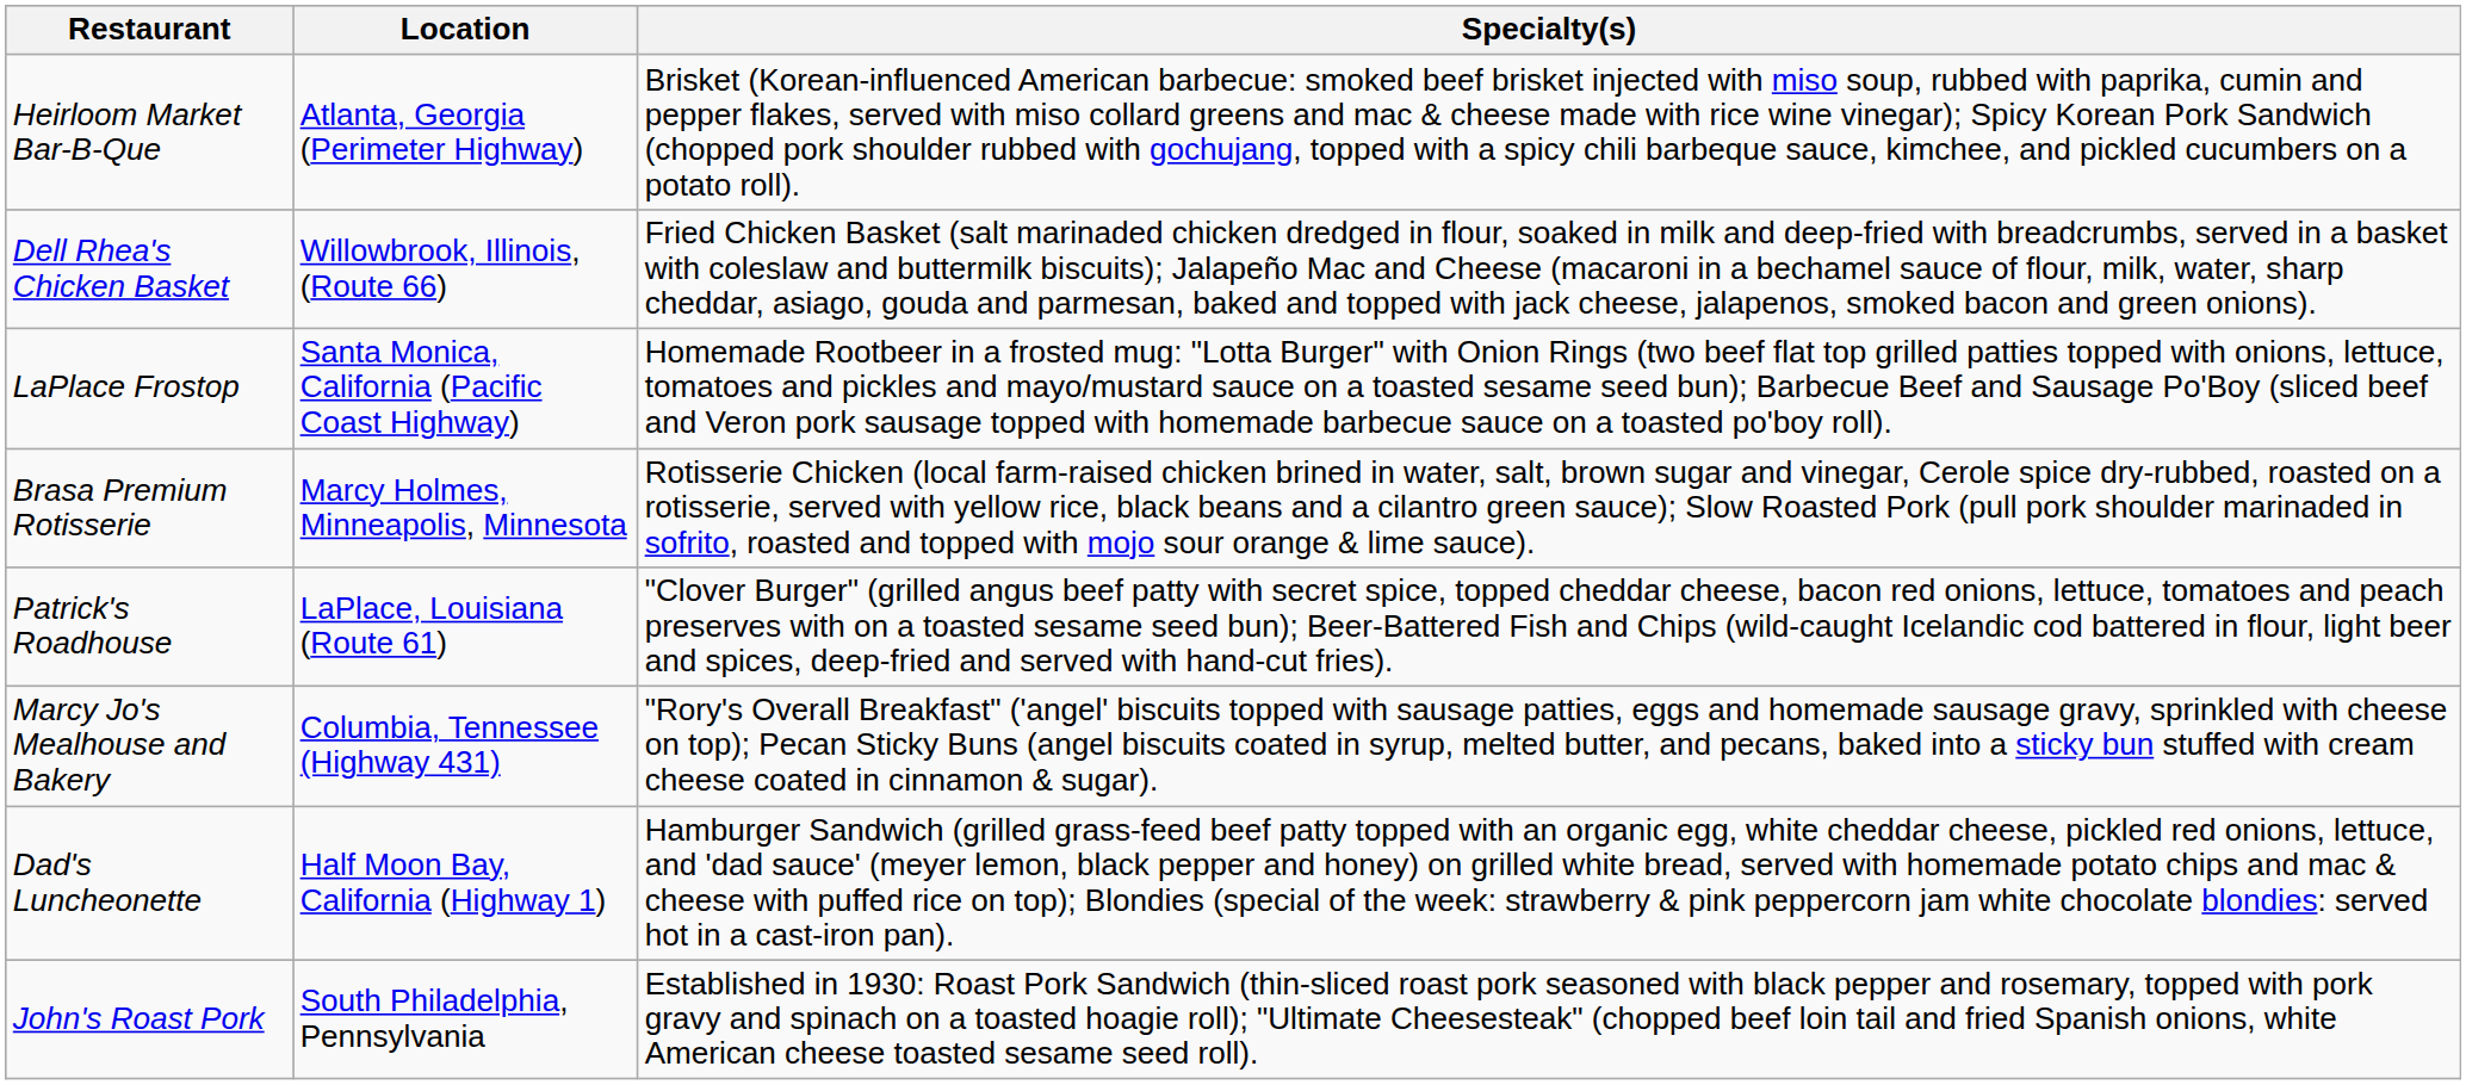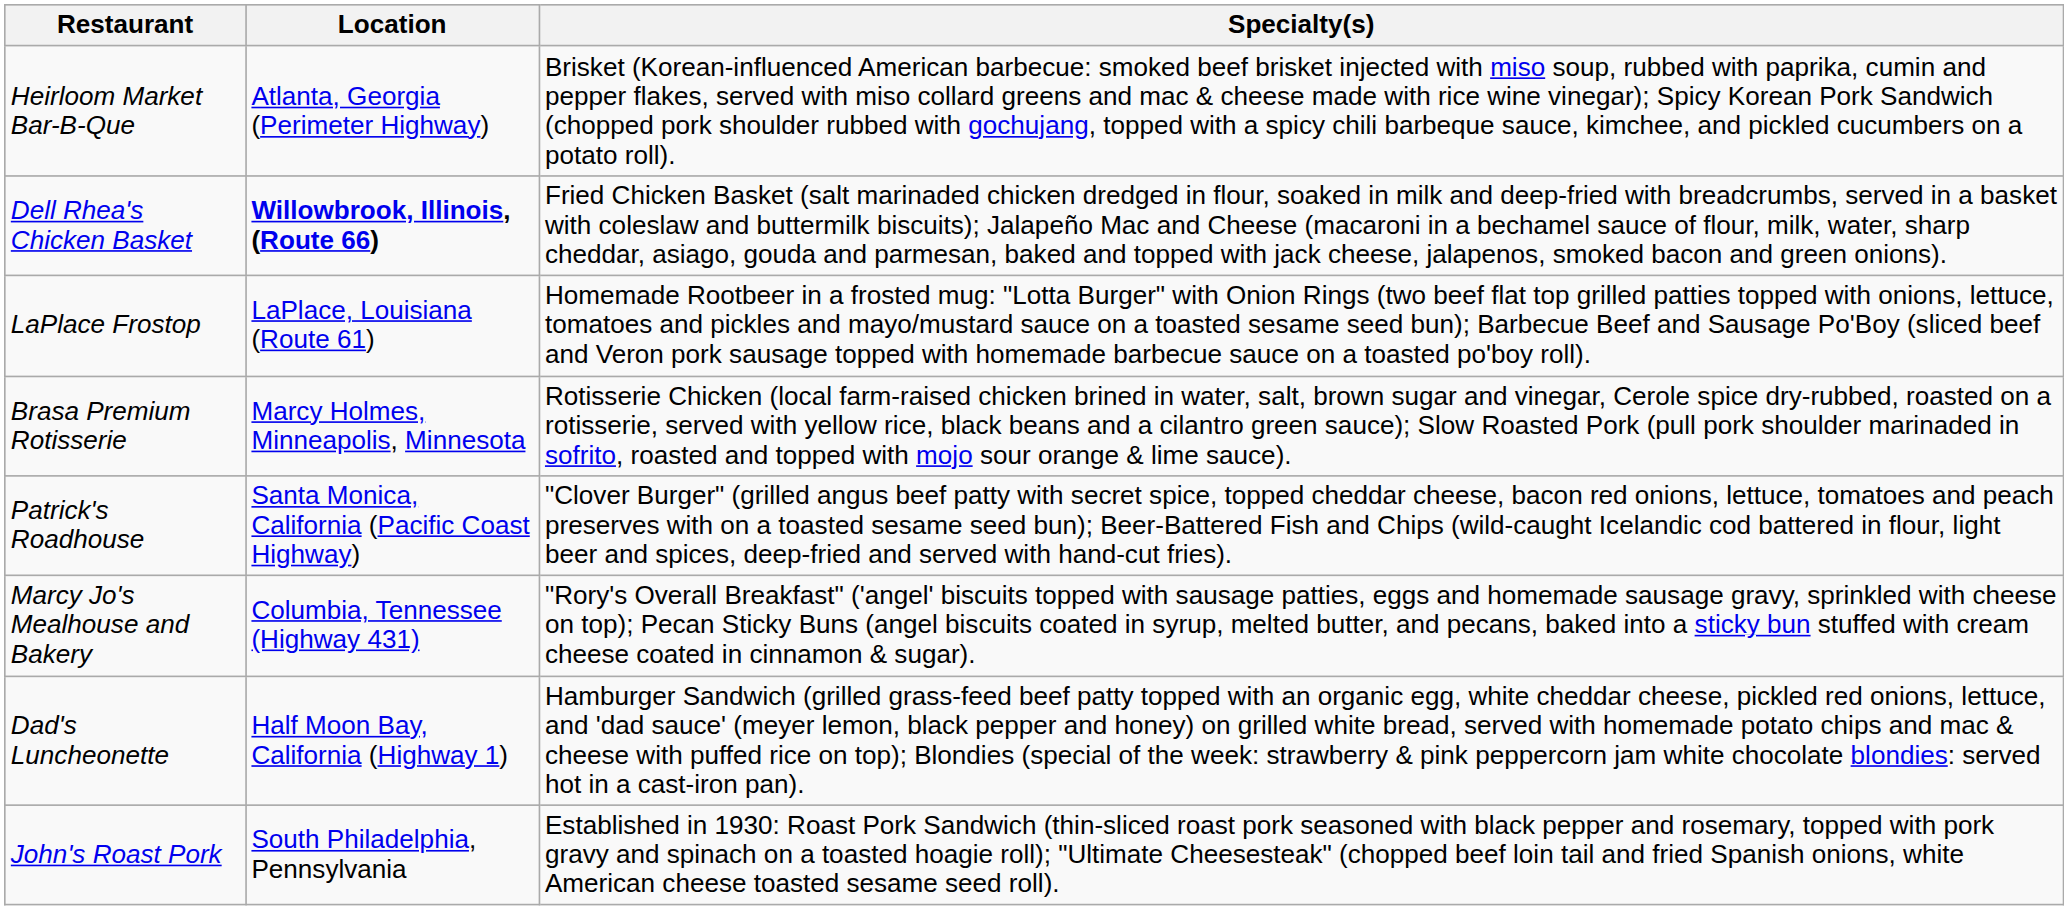 <table class="wikitable" style="width:100%;">
 <tr>
 <th>Restaurant</th>
 <th>Location</th>
 <th>Specialty(s)</th>
 </tr>
 <tr>
 <td><em>Heirloom Market Bar-B-Que</em></td>
 <td><a href='#'>Atlanta, Georgia</a> (<a href='#'>Perimeter Highway</a>)</td>
 <td>Brisket (Korean-influenced American barbecue: smoked beef brisket injected with <a href='#'>miso</a> soup, rubbed with paprika, cumin and pepper flakes, served with miso collard greens and mac & cheese made with rice wine vinegar); Spicy Korean Pork Sandwich (chopped pork shoulder rubbed with <a href='#'>gochujang</a>, topped with a spicy chili barbeque sauce, kimchee, and pickled cucumbers on a potato roll).</td>
 </tr>
 <tr>
 <td><em><a href='#'>Dell Rhea's Chicken Basket</a></em></td>
-<td><a href='#'>Willowbrook, Illinois</a>, (<a href='#'>Route 66</a>)</td>
+<td><strong><a href='#'>Willowbrook, Illinois</a>, (<a href='#'>Route 66</a>)</strong></td>
 <td>Fried Chicken Basket (salt marinaded chicken dredged in flour, soaked in milk and deep-fried with breadcrumbs, served in a basket with coleslaw and buttermilk biscuits); Jalapeño Mac and Cheese (macaroni in a bechamel sauce of flour, milk, water, sharp cheddar, asiago, gouda and parmesan, baked and topped with jack cheese, jalapenos, smoked bacon and green onions).</td>
 </tr>
 <tr>
 <td><em>LaPlace Frostop</em></td>
-<td><a href='#'>Santa Monica, California</a> (<a href='#'>Pacific Coast Highway</a>)</td>
+<td><a href='#'>LaPlace, Louisiana</a> (<a href='#'>Route 61</a>)</td>
 <td>Homemade Rootbeer in a frosted mug: "Lotta Burger" with Onion Rings (two beef flat top grilled patties topped with onions, lettuce, tomatoes and pickles and mayo/mustard sauce on a toasted sesame seed bun); Barbecue Beef and Sausage Po'Boy (sliced beef and Veron pork sausage topped with homemade barbecue sauce on a toasted po'boy roll).</td>
 </tr>
 <tr>
 <td><em>Brasa Premium Rotisserie</em></td>
 <td><a href='#'>Marcy Holmes, Minneapolis</a>, <a href='#'>Minnesota</a></td>
 <td>Rotisserie Chicken (local farm-raised chicken brined in water, salt, brown sugar and vinegar, Cerole spice dry-rubbed, roasted on a rotisserie, served with yellow rice, black beans and a cilantro green sauce); Slow Roasted Pork (pull pork shoulder marinaded in <a href='#'>sofrito</a>, roasted and topped with <a href='#'>mojo</a> sour orange & lime sauce).</td>
 </tr>
 <tr>
 <td><em>Patrick's Roadhouse</em></td>
-<td><a href='#'>LaPlace, Louisiana</a> (<a href='#'>Route 61</a>)</td>
+<td><a href='#'>Santa Monica, California</a> (<a href='#'>Pacific Coast Highway</a>)</td>
 <td>"Clover Burger" (grilled angus beef patty with secret spice, topped cheddar cheese, bacon red onions, lettuce, tomatoes and peach preserves with on a toasted sesame seed bun); Beer-Battered Fish and Chips (wild-caught Icelandic cod battered in flour, light beer and spices, deep-fried and served with hand-cut fries).</td>
 </tr>
 <tr>
 <td><em>Marcy Jo's Mealhouse and Bakery</em></td>
 <td><a href='#'>Columbia, Tennessee</a> <a href='#'>(Highway 431)</a></td>
 <td>"Rory's Overall Breakfast" ('angel' biscuits topped with sausage patties, eggs and homemade sausage gravy, sprinkled with cheese on top); Pecan Sticky Buns (angel biscuits coated in syrup, melted butter, and pecans, baked into a <a href='#'>sticky bun</a> stuffed with cream cheese coated in cinnamon & sugar).</td>
 </tr>
 <tr>
 <td><em>Dad's Luncheonette</em></td>
 <td><a href='#'>Half Moon Bay, California</a> (<a href='#'>Highway 1</a>)</td>
 <td>Hamburger Sandwich (grilled grass-feed beef patty topped with an organic egg, white cheddar cheese, pickled red onions, lettuce, and 'dad sauce' (meyer lemon, black pepper and honey) on grilled white bread, served with homemade potato chips and mac & cheese with puffed rice on top); Blondies (special of the week: strawberry & pink peppercorn jam white chocolate <a href='#'>blondies</a>: served hot in a cast-iron pan).</td>
 </tr>
 <tr>
 <td><em><a href='#'>John's Roast Pork</a></em></td>
 <td><a href='#'>South Philadelphia</a>, Pennsylvania</td>
 <td>Established in  1930: Roast Pork Sandwich (thin-sliced roast pork seasoned with black pepper and rosemary, topped with pork gravy and spinach on a toasted hoagie roll); "Ultimate Cheesesteak" (chopped beef loin tail and fried Spanish onions, white American cheese toasted sesame seed roll).</td>
 </tr>
 </table>
